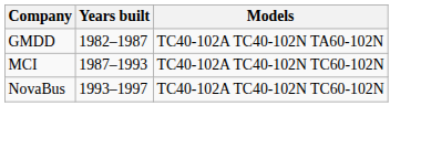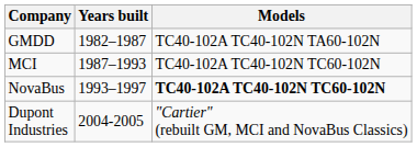 <table class="wikitable">
 <tr>
 <th>Company</th>
 <th>Years built</th>
 <th>Models</th>
 </tr>
 <tr>
 <td>GMDD</td>
 <td>1982–1987</td>
 <td>TC40-102A TC40-102N TA60-102N</td>
 </tr>
 <tr>
 <td>MCI</td>
 <td>1987–1993</td>
 <td>TC40-102A TC40-102N TC60-102N</td>
 </tr>
 <tr>
 <td>NovaBus</td>
 <td>1993–1997</td>
-<td>TC40-102A TC40-102N TC60-102N</td>
+<td><strong>TC40-102A TC40-102N TC60-102N</strong></td>
+</tr>
+<tr>
+<td>Dupont<br>Industries</td>
+<td>2004-2005</td>
+<td><em>"Cartier"</em><br>(rebuilt GM, MCI and NovaBus Classics)</td>
 </tr>
 </table>
